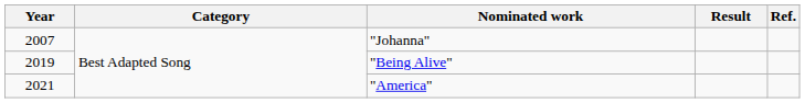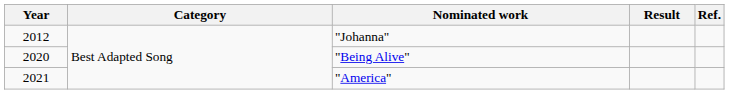 <table class=wikitable>
 <tr>
 <th scope="col" style="width:5em;">Year</th>
 <th scope="col" style="width:24em;">Category</th>
 <th scope="col" style="width:27em;">Nominated work</th>
 <th scope="col" style="width:5em;">Result</th>
 <th>Ref.</th>
 </tr>
 <tr>
-<td style="text-align:center;">2007</td>
+<td style="text-align:center;">2012</td>
 <td rowspan="3">Best Adapted Song</td>
 <td>"Johanna" </td>
 <td></td>
 <td style="text-align:center;"></td>
 </tr>
 <tr>
-<td style="text-align:center;">2019</td>
+<td style="text-align:center;">2020</td>
 <td>"<a href='#'>Being Alive</a>" </td>
 <td></td>
 <td style="text-align:center;"></td>
 </tr>
 <tr>
 <td style="text-align:center;">2021</td>
 <td>"<a href='#'>America</a>" </td>
 <td></td>
 <td style="text-align:center;"></td>
 </tr>
 </table>
